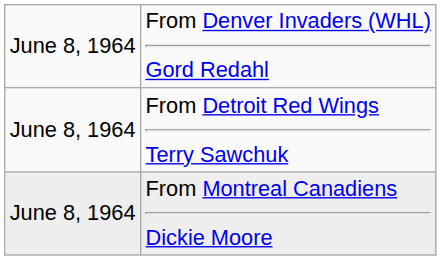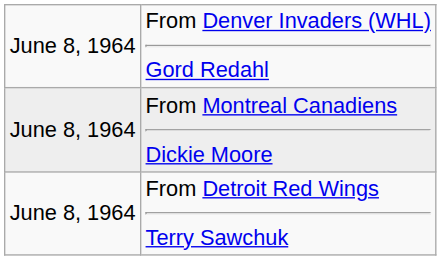 <table class="wikitable">
 <tr>
 <td>June 8, 1964</td>
 <td valign="top">From <a href='#'>Denver Invaders (WHL)</a><hr><a href='#'>Gord Redahl</a></td>
 </tr>
+<tr bgcolor="#eeeeee">
+<td>June 8, 1964</td>
+<td valign="top">From <a href='#'>Montreal Canadiens</a><hr><a href='#'>Dickie Moore</a></td>
+</tr>
 <tr>
 <td>June 8, 1964</td>
 <td valign="top">From <a href='#'>Detroit Red Wings</a><hr><a href='#'>Terry Sawchuk</a></td>
 </tr>
-<tr bgcolor="#eeeeee">
-<td>June 8, 1964</td>
-<td valign="top">From <a href='#'>Montreal Canadiens</a><hr><a href='#'>Dickie Moore</a></td>
-</tr>
 </table>
